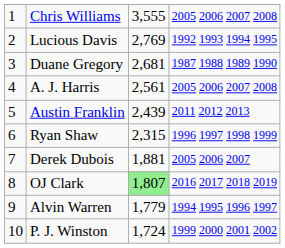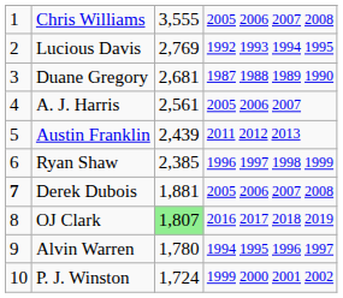 <table class="wikitable">
 <tr>
 </tr>
 <tr>
 <td>1</td>
 <td><a href='#'>Chris Williams</a></td>
 <td>3,555</td>
 <td style="font-size:80%;"><a href='#'>2005</a> <a href='#'>2006</a> <a href='#'>2007</a> <a href='#'>2008</a></td>
 </tr>
 <tr>
 <td>2</td>
 <td>Lucious Davis</td>
 <td>2,769</td>
 <td style="font-size:80%;"><a href='#'>1992</a> <a href='#'>1993</a> <a href='#'>1994</a> <a href='#'>1995</a></td>
 </tr>
 <tr>
 <td>3</td>
 <td>Duane Gregory</td>
 <td>2,681</td>
 <td style="font-size:80%;"><a href='#'>1987</a> <a href='#'>1988</a> <a href='#'>1989</a> <a href='#'>1990</a></td>
 </tr>
 <tr>
 <td>4</td>
 <td>A. J. Harris</td>
 <td>2,561</td>
-<td style="font-size:80%;"><a href='#'>2005</a> <a href='#'>2006</a> <a href='#'>2007</a> <a href='#'>2008</a></td>
+<td style="font-size:80%;"><a href='#'>2005</a> <a href='#'>2006</a> <a href='#'>2007</a></td>
 </tr>
 <tr>
 <td>5</td>
 <td><a href='#'>Austin Franklin</a></td>
 <td>2,439</td>
 <td style="font-size:80%;"><a href='#'>2011</a> <a href='#'>2012</a> <a href='#'>2013</a></td>
 </tr>
 <tr>
 <td>6</td>
 <td>Ryan Shaw</td>
-<td>2,315</td>
+<td>2,385</td>
 <td style="font-size:80%;"><a href='#'>1996</a> <a href='#'>1997</a> <a href='#'>1998</a> <a href='#'>1999</a></td>
 </tr>
 <tr>
-<td>7</td>
+<td><strong>7</strong></td>
 <td>Derek Dubois</td>
 <td>1,881</td>
-<td style="font-size:80%;"><a href='#'>2005</a> <a href='#'>2006</a> <a href='#'>2007</a></td>
+<td style="font-size:80%;"><a href='#'>2005</a> <a href='#'>2006</a> <a href='#'>2007</a> <a href='#'>2008</a></td>
 </tr>
 <tr>
 <td>8</td>
 <td>OJ Clark</td>
 <td style="background: lightgreen;">1,807</td>
 <td style="font-size:80%;"><a href='#'>2016</a> <a href='#'>2017</a> <a href='#'>2018</a> <a href='#'>2019</a></td>
 </tr>
 <tr>
 <td>9</td>
 <td>Alvin Warren</td>
-<td>1,779</td>
+<td>1,780</td>
 <td style="font-size:80%;"><a href='#'>1994</a> <a href='#'>1995</a> <a href='#'>1996</a> <a href='#'>1997</a></td>
 </tr>
 <tr>
 <td>10</td>
 <td>P. J. Winston</td>
 <td>1,724</td>
 <td style="font-size:80%;"><a href='#'>1999</a> <a href='#'>2000</a> <a href='#'>2001</a> <a href='#'>2002</a></td>
 </tr>
 </table>
